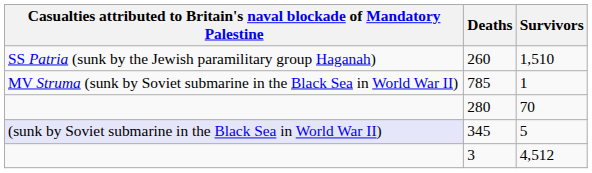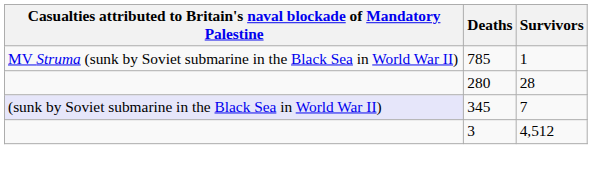 <table class="wikitable sortable">
 <tr>
 <th>Casualties attributed to Britain's <a href='#'>naval blockade</a> of <a href='#'>Mandatory Palestine</a></th>
 <th>Deaths</th>
 <th>Survivors</th>
-</tr>
-<tr>
-<td><a href='#'>SS <em>Patria</em></a> (sunk by the Jewish paramilitary group <a href='#'>Haganah</a>)</td>
-<td>260</td>
-<td>1,510</td>
 </tr>
 <tr>
 <td><a href='#'>MV <em>Struma</em></a> (sunk by Soviet submarine in the <a href='#'>Black Sea</a> in <a href='#'>World War II</a>)</td>
 <td>785</td>
 <td>1</td>
 </tr>
 <tr>
 <td></td>
 <td>280</td>
-<td>70</td>
+<td>28</td>
 </tr>
 <tr>
 <td style="background: lavender;"> (sunk by Soviet submarine in the <a href='#'>Black Sea</a> in <a href='#'>World War II</a>)</td>
 <td>345</td>
-<td>5</td>
+<td>7</td>
 </tr>
 <tr>
 <td></td>
 <td>3</td>
 <td>4,512</td>
 </tr>
 </table>
